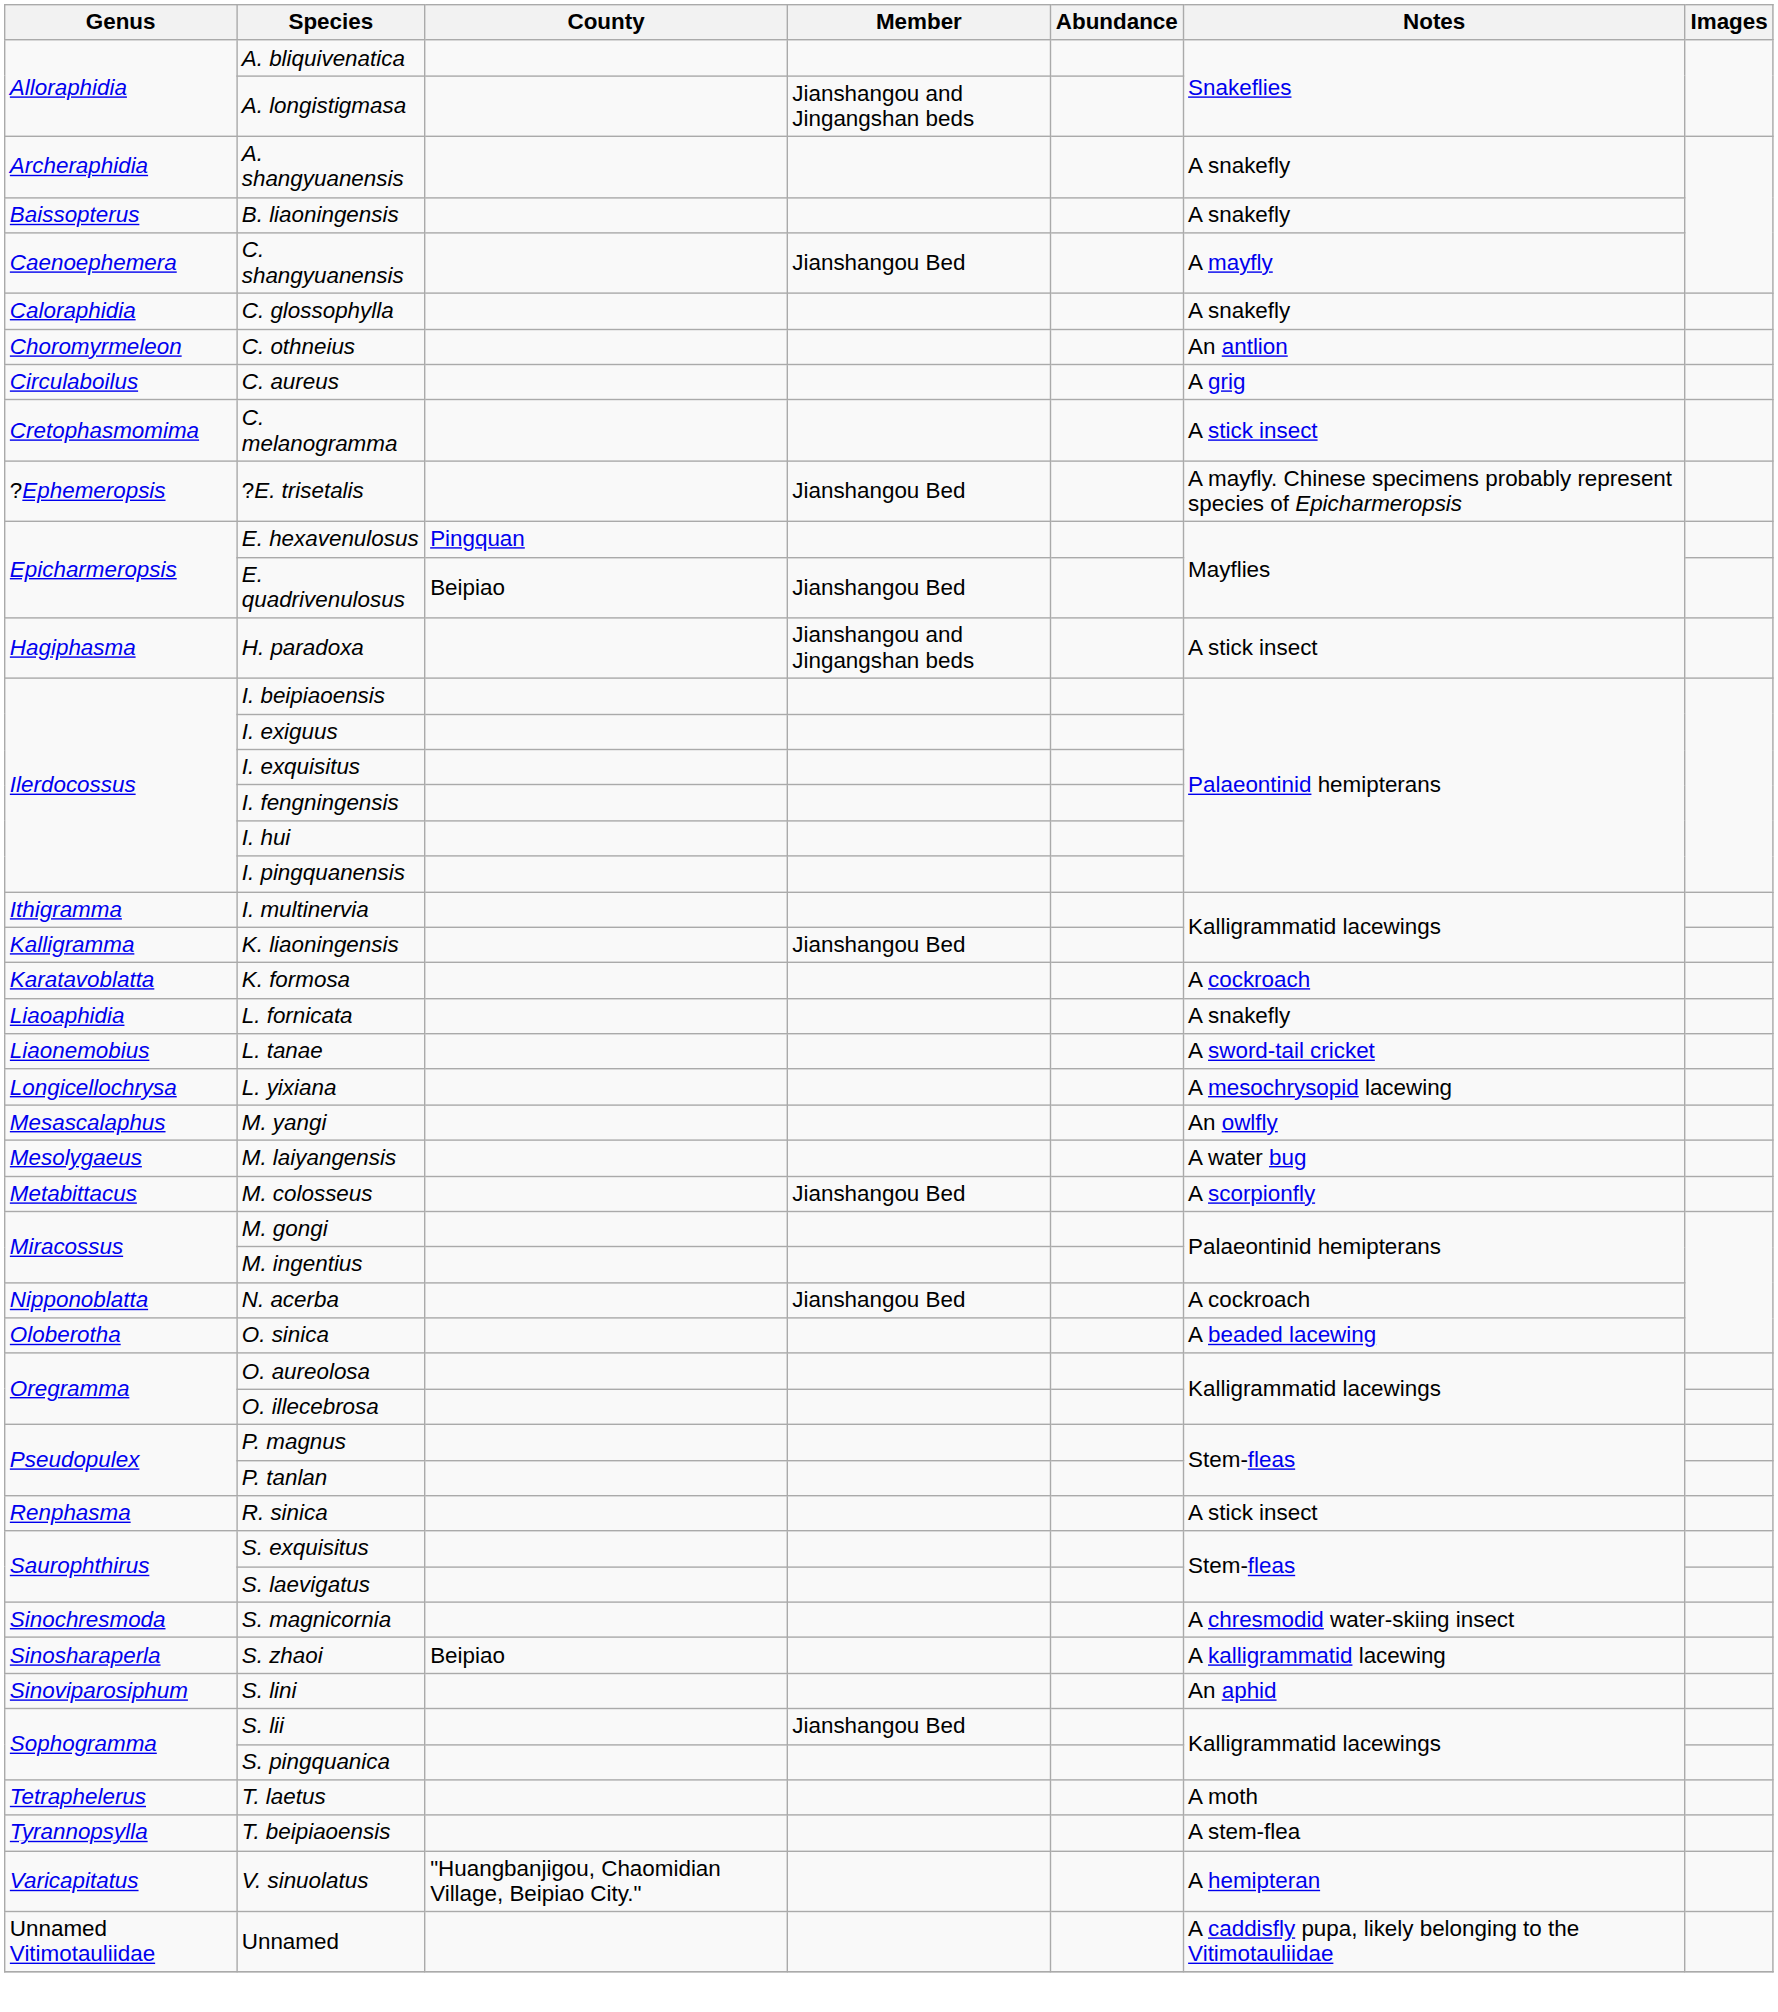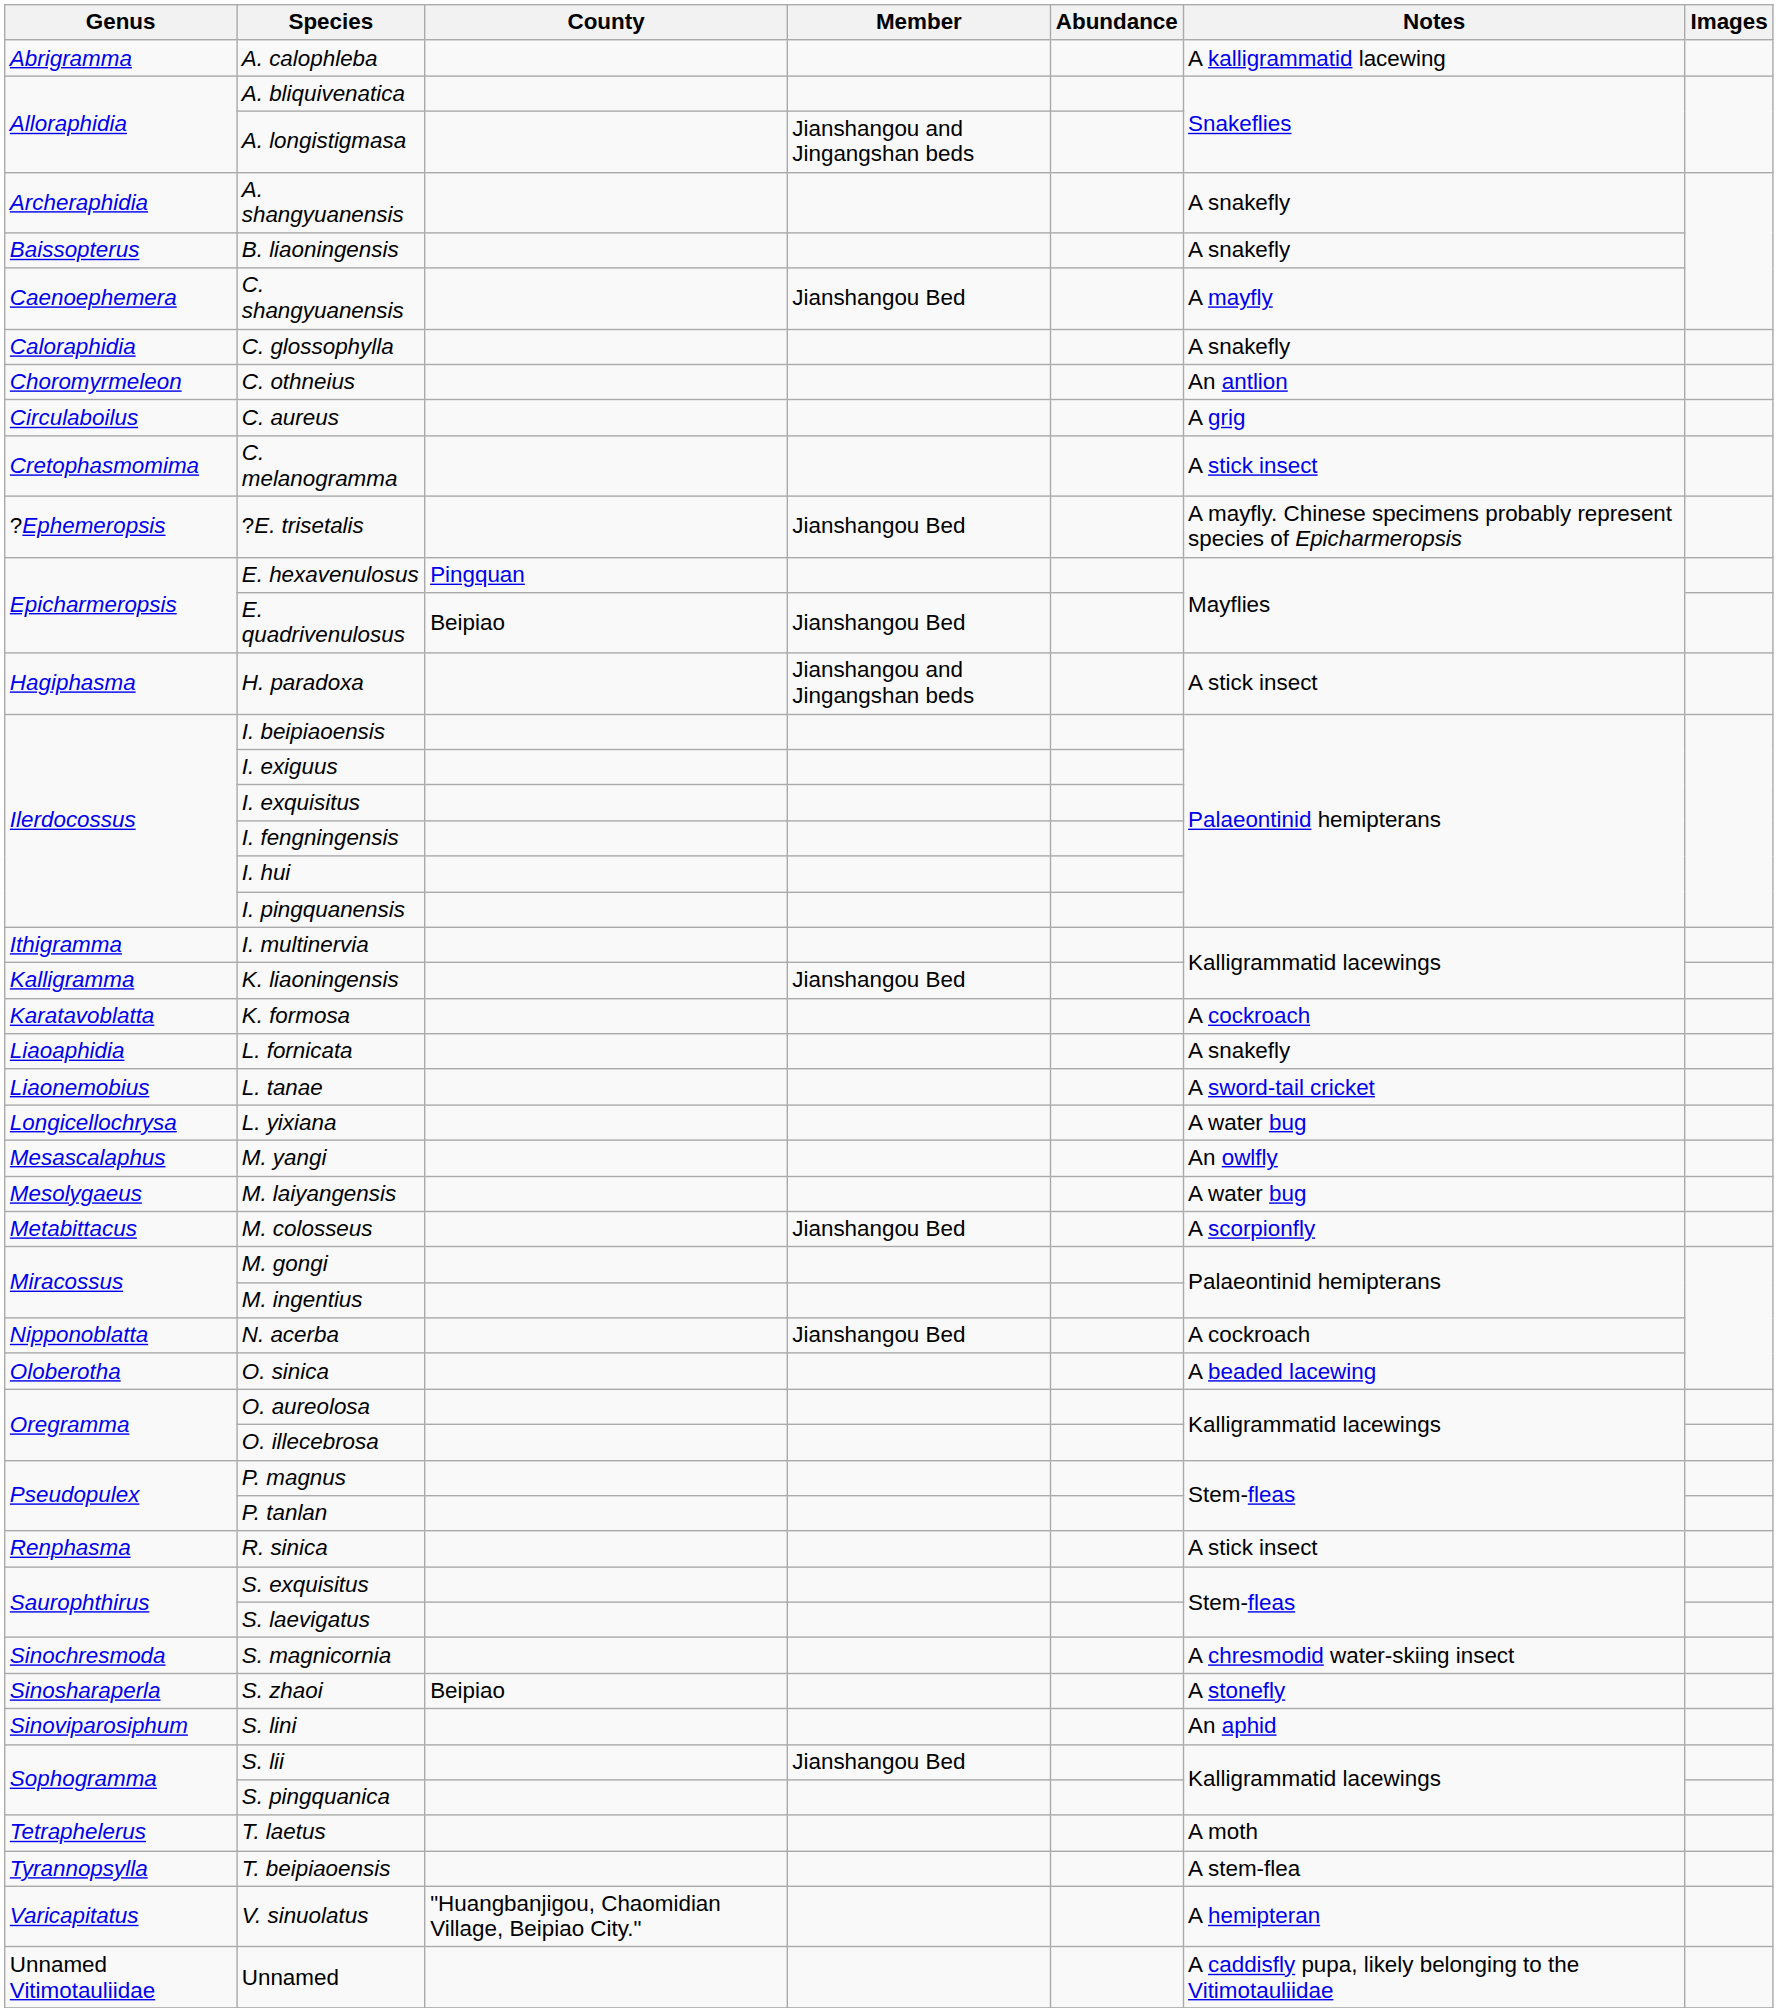 <table class="wikitable" align="center" width="100%">
 <tr>
 <th>Genus</th>
 <th>Species</th>
 <th>County</th>
 <th>Member</th>
 <th>Abundance</th>
 <th>Notes</th>
 <th>Images</th>
+</tr>
+<tr>
+<td><em><a href='#'>Abrigramma</a></em></td>
+<td><em>A. calophleba</em></td>
+<td></td>
+<td></td>
+<td></td>
+<td>A <a href='#'>kalligrammatid</a> lacewing</td>
+<td></td>
 </tr>
 <tr>
 <td rowspan=2><em><a href='#'>Alloraphidia</a></em></td>
 <td><em>A. bliquivenatica</em></td>
 <td></td>
 <td></td>
 <td></td>
 <td rowspan=2><a href='#'>Snakeflies</a></td>
 <td rowspan="2"></td>
 </tr>
 <tr>
 <td><em>A. longistigmasa</em></td>
 <td></td>
 <td>Jianshangou and Jingangshan beds</td>
 <td></td>
 </tr>
 <tr>
 <td><em><a href='#'>Archeraphidia</a></em></td>
 <td><em>A. shangyuanensis</em></td>
 <td></td>
 <td></td>
 <td></td>
 <td>A snakefly</td>
 </tr>
 <tr>
 <td><em><a href='#'>Baissopterus</a></em></td>
 <td><em>B. liaoningensis</em></td>
 <td></td>
 <td></td>
 <td></td>
 <td>A snakefly</td>
 </tr>
 <tr>
 <td><em><a href='#'>Caenoephemera</a></em></td>
 <td><em>C. shangyuanensis</em></td>
 <td></td>
 <td>Jianshangou Bed</td>
 <td></td>
 <td>A <a href='#'>mayfly</a></td>
 </tr>
 <tr>
 <td><em><a href='#'>Caloraphidia</a></em></td>
 <td><em>C. glossophylla</em></td>
 <td></td>
 <td></td>
 <td></td>
 <td>A snakefly</td>
 <td></td>
 </tr>
 <tr>
 <td><em><a href='#'>Choromyrmeleon</a></em></td>
 <td><em>C. othneius</em></td>
 <td></td>
 <td></td>
 <td></td>
 <td>An <a href='#'>antlion</a></td>
 <td></td>
 </tr>
 <tr>
 <td><em><a href='#'>Circulaboilus</a></em></td>
 <td><em>C. aureus</em></td>
 <td></td>
 <td></td>
 <td></td>
 <td>A <a href='#'>grig</a></td>
 </tr>
 <tr>
 <td><em><a href='#'>Cretophasmomima</a></em></td>
 <td><em>C. melanogramma</em></td>
 <td></td>
 <td></td>
 <td></td>
 <td>A <a href='#'>stick insect</a></td>
 <td></td>
 </tr>
 <tr>
 <td>?<em><a href='#'>Ephemeropsis</a></em></td>
 <td>?<em>E. trisetalis</em></td>
 <td></td>
 <td>Jianshangou Bed</td>
 <td></td>
 <td>A mayfly. Chinese specimens probably represent species of <em>Epicharmeropsis</em></td>
 <td></td>
 </tr>
 <tr>
 <td rowspan = 2><em><a href='#'>Epicharmeropsis</a></em></td>
 <td><em>E. hexavenulosus</em></td>
 <td><a href='#'>Pingquan</a></td>
 <td></td>
 <td></td>
 <td rowspan = 2>Mayflies</td>
 </tr>
 <tr>
 <td><em>E. quadrivenulosus</em></td>
 <td>Beipiao</td>
 <td>Jianshangou Bed</td>
 <td></td>
 <td></td>
 </tr>
 <tr>
 <td><em><a href='#'>Hagiphasma</a></em></td>
 <td><em>H. paradoxa</em></td>
 <td></td>
 <td>Jianshangou and Jingangshan beds</td>
 <td></td>
 <td>A stick insect</td>
 <td></td>
 </tr>
 <tr>
 <td rowspan=6><em><a href='#'>Ilerdocossus</a></em></td>
 <td><em>I. beipiaoensis</em></td>
 <td></td>
 <td></td>
 <td></td>
 <td rowspan=6><a href='#'>Palaeontinid</a> hemipterans</td>
 </tr>
 <tr>
 <td><em>I. exiguus</em></td>
 <td></td>
 <td></td>
 <td></td>
 </tr>
 <tr>
 <td><em>I. exquisitus</em></td>
 <td></td>
 <td></td>
 <td></td>
 </tr>
 <tr>
 <td><em>I. fengningensis</em></td>
 <td></td>
 <td></td>
 <td></td>
 </tr>
 <tr>
 <td><em>I. hui</em></td>
 <td></td>
 <td></td>
 <td></td>
 </tr>
 <tr>
 <td><em>I. pingquanensis</em></td>
 <td></td>
 <td></td>
 <td></td>
 </tr>
 <tr>
 <td><em><a href='#'>Ithigramma</a></em></td>
 <td><em>I. multinervia</em></td>
 <td></td>
 <td></td>
 <td></td>
 <td rowspan=2>Kalligrammatid lacewings</td>
 <td></td>
 </tr>
 <tr>
 <td><em><a href='#'>Kalligramma</a></em></td>
 <td><em>K. liaoningensis</em></td>
 <td></td>
 <td>Jianshangou Bed</td>
 <td></td>
 <td></td>
 </tr>
 <tr>
 <td><em><a href='#'>Karatavoblatta</a></em></td>
 <td><em>K. formosa</em></td>
 <td></td>
 <td></td>
 <td></td>
 <td>A <a href='#'>cockroach</a></td>
 <td></td>
 </tr>
 <tr>
 <td><em><a href='#'>Liaoaphidia</a></em></td>
 <td><em>L. fornicata</em></td>
 <td></td>
 <td></td>
 <td></td>
 <td>A snakefly</td>
 <td></td>
 </tr>
 <tr>
 <td><em><a href='#'>Liaonemobius</a></em></td>
 <td><em>L. tanae</em></td>
 <td></td>
 <td></td>
 <td></td>
 <td>A <a href='#'>sword-tail cricket</a></td>
 <td></td>
 </tr>
 <tr>
 <td><em><a href='#'>Longicellochrysa</a></em></td>
 <td><em>L. yixiana</em></td>
 <td></td>
 <td></td>
 <td></td>
-<td>A <a href='#'>mesochrysopid</a> lacewing</td>
+<td>A water <a href='#'>bug</a></td>
 <td></td>
 </tr>
 <tr>
 <td><em><a href='#'>Mesascalaphus</a></em></td>
 <td><em>M. yangi</em></td>
 <td></td>
 <td></td>
 <td></td>
 <td>An <a href='#'>owlfly</a></td>
 <td></td>
 </tr>
 <tr>
 <td><em><a href='#'>Mesolygaeus</a></em></td>
 <td><em>M. laiyangensis</em></td>
 <td></td>
 <td></td>
 <td></td>
 <td>A water <a href='#'>bug</a></td>
 <td></td>
 </tr>
 <tr>
 <td><em><a href='#'>Metabittacus</a></em></td>
 <td><em>M. colosseus</em></td>
 <td></td>
 <td>Jianshangou Bed</td>
 <td></td>
 <td>A <a href='#'>scorpionfly</a></td>
 <td></td>
 </tr>
 <tr>
 <td rowspan = 2><em><a href='#'>Miracossus</a></em></td>
 <td><em>M. gongi</em></td>
 <td></td>
 <td></td>
 <td></td>
 <td rowspan = 2>Palaeontinid hemipterans</td>
 </tr>
 <tr>
 <td><em>M. ingentius</em></td>
 <td></td>
 <td></td>
 <td></td>
 </tr>
 <tr>
 <td><em><a href='#'>Nipponoblatta</a></em></td>
 <td><em>N. acerba</em></td>
 <td></td>
 <td>Jianshangou Bed</td>
 <td></td>
 <td>A cockroach</td>
 </tr>
 <tr>
 <td><em><a href='#'>Oloberotha</a></em></td>
 <td><em>O. sinica</em></td>
 <td></td>
 <td></td>
 <td></td>
 <td>A <a href='#'>beaded lacewing</a></td>
 </tr>
 <tr>
 <td rowspan = 2><em><a href='#'>Oregramma</a></em></td>
 <td><em>O. aureolosa</em></td>
 <td></td>
 <td></td>
 <td></td>
 <td rowspan = 2>Kalligrammatid lacewings</td>
 <td></td>
 </tr>
 <tr>
 <td><em>O. illecebrosa</em></td>
 <td></td>
 <td></td>
 <td></td>
 <td></td>
 </tr>
 <tr>
 <td rowspan = 2><em><a href='#'>Pseudopulex</a></em></td>
 <td><em>P. magnus</em></td>
 <td></td>
 <td></td>
 <td></td>
 <td rowspan = 2>Stem-<a href='#'>fleas</a></td>
 </tr>
 <tr>
 <td><em>P. tanlan</em></td>
 <td></td>
 <td></td>
 <td></td>
 <td></td>
 </tr>
 <tr>
 <td><em><a href='#'>Renphasma</a></em></td>
 <td><em>R. sinica</em></td>
 <td></td>
 <td></td>
 <td></td>
 <td>A stick insect</td>
 <td></td>
 </tr>
 <tr>
 <td rowspan = 2><em><a href='#'>Saurophthirus</a></em></td>
 <td><em>S. exquisitus</em></td>
 <td></td>
 <td></td>
 <td></td>
 <td rowspan = 2>Stem-<a href='#'>fleas</a></td>
 <td></td>
 </tr>
 <tr>
 <td><em>S. laevigatus</em></td>
 <td></td>
 <td></td>
 <td></td>
 <td></td>
 </tr>
 <tr>
 <td><em><a href='#'>Sinochresmoda</a></em></td>
 <td><em>S. magnicornia</em></td>
 <td></td>
 <td></td>
 <td></td>
 <td>A <a href='#'>chresmodid</a> water-skiing insect</td>
 <td></td>
 </tr>
 <tr>
 <td><em><a href='#'>Sinosharaperla</a></em></td>
 <td><em>S. zhaoi</em></td>
 <td>Beipiao</td>
 <td></td>
 <td></td>
-<td>A <a href='#'>kalligrammatid</a> lacewing</td>
+<td>A <a href='#'>stonefly</a></td>
 <td></td>
 </tr>
 <tr>
 <td><em><a href='#'>Sinoviparosiphum</a></em></td>
 <td><em>S. lini</em></td>
 <td></td>
 <td></td>
 <td></td>
 <td>An <a href='#'>aphid</a></td>
 <td></td>
 </tr>
 <tr>
 <td rowspan = 2><em><a href='#'>Sophogramma</a></em></td>
 <td><em>S. lii</em></td>
 <td></td>
 <td>Jianshangou Bed</td>
 <td></td>
 <td rowspan = 2>Kalligrammatid lacewings</td>
 <td></td>
 </tr>
 <tr>
 <td><em>S. pingquanica</em></td>
 <td></td>
 <td></td>
 <td></td>
 <td></td>
 </tr>
 <tr>
 <td><em><a href='#'>Tetraphelerus</a></em></td>
 <td><em>T. laetus</em></td>
 <td></td>
 <td></td>
 <td></td>
 <td>A moth</td>
 <td></td>
 </tr>
 <tr>
 <td><em><a href='#'>Tyrannopsylla</a></em></td>
 <td><em>T. beipiaoensis</em></td>
 <td></td>
 <td></td>
 <td></td>
 <td>A stem-flea</td>
 <td></td>
 </tr>
 <tr>
 <td><em><a href='#'>Varicapitatus</a></em></td>
 <td><em>V. sinuolatus</em></td>
 <td>"Huangbanjigou, Chaomidian Village, Beipiao City."</td>
 <td></td>
 <td></td>
 <td>A <a href='#'>hemipteran</a></td>
 <td></td>
 </tr>
 <tr>
 <td>Unnamed <a href='#'>Vitimotauliidae</a></td>
 <td>Unnamed</td>
 <td></td>
 <td></td>
 <td></td>
 <td>A <a href='#'>caddisfly</a> pupa, likely belonging to the <a href='#'>Vitimotauliidae</a></td>
 <td></td>
 </tr>
 <tr>
 </tr>
 </table>
